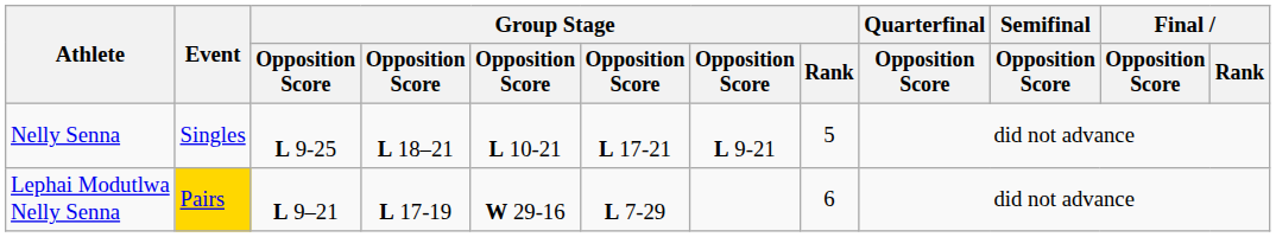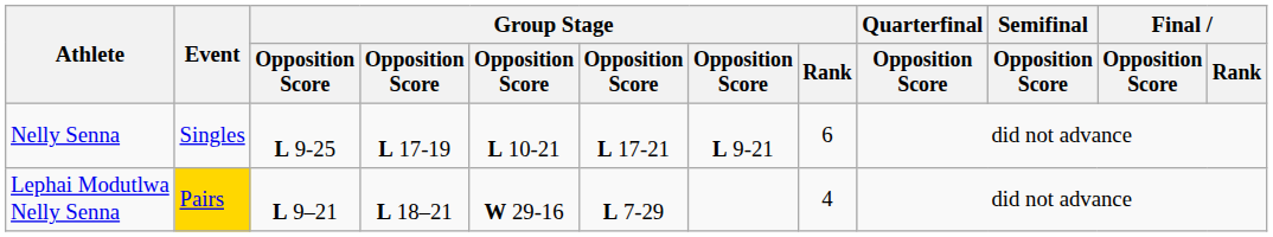 <table class="wikitable" style="font-size:88%">
 <tr>
 <th rowspan=2>Athlete</th>
 <th rowspan=2>Event</th>
 <th colspan=6>Group Stage</th>
 <th>Quarterfinal</th>
 <th>Semifinal</th>
 <th colspan=2>Final / </th>
 </tr>
 <tr style="font-size:95%">
 <th>Opposition<br>Score</th>
 <th>Opposition<br>Score</th>
 <th>Opposition<br>Score</th>
 <th>Opposition<br>Score</th>
 <th>Opposition<br>Score</th>
 <th>Rank</th>
 <th>Opposition<br>Score</th>
 <th>Opposition<br>Score</th>
 <th>Opposition<br>Score</th>
 <th>Rank</th>
 </tr>
 <tr align=center>
 <td align=left><a href='#'>Nelly Senna</a></td>
 <td align=left><a href='#'>Singles</a></td>
 <td><br><strong>L</strong> 9-25</td>
-<td><br><strong>L</strong> 18–21</td>
+<td><br><strong>L</strong> 17-19</td>
 <td><br><strong>L</strong> 10-21</td>
 <td><br><strong>L</strong> 17-21</td>
 <td><br><strong>L</strong> 9-21</td>
-<td>5</td>
+<td>6</td>
 <td colspan=4>did not advance</td>
 </tr>
 <tr align=center>
 <td align=left><a href='#'>Lephai Modutlwa</a><br><a href='#'>Nelly Senna</a></td>
 <td align=left style="background: gold;"><a href='#'>Pairs</a></td>
 <td><br><strong>L</strong> 9–21</td>
-<td><br><strong>L</strong> 17-19</td>
+<td><br><strong>L</strong> 18–21</td>
 <td><br><strong>W</strong> 29-16</td>
 <td><br><strong>L</strong> 7-29</td>
 <td></td>
-<td>6</td>
+<td>4</td>
 <td colspan=4>did not advance</td>
 </tr>
 </table>
